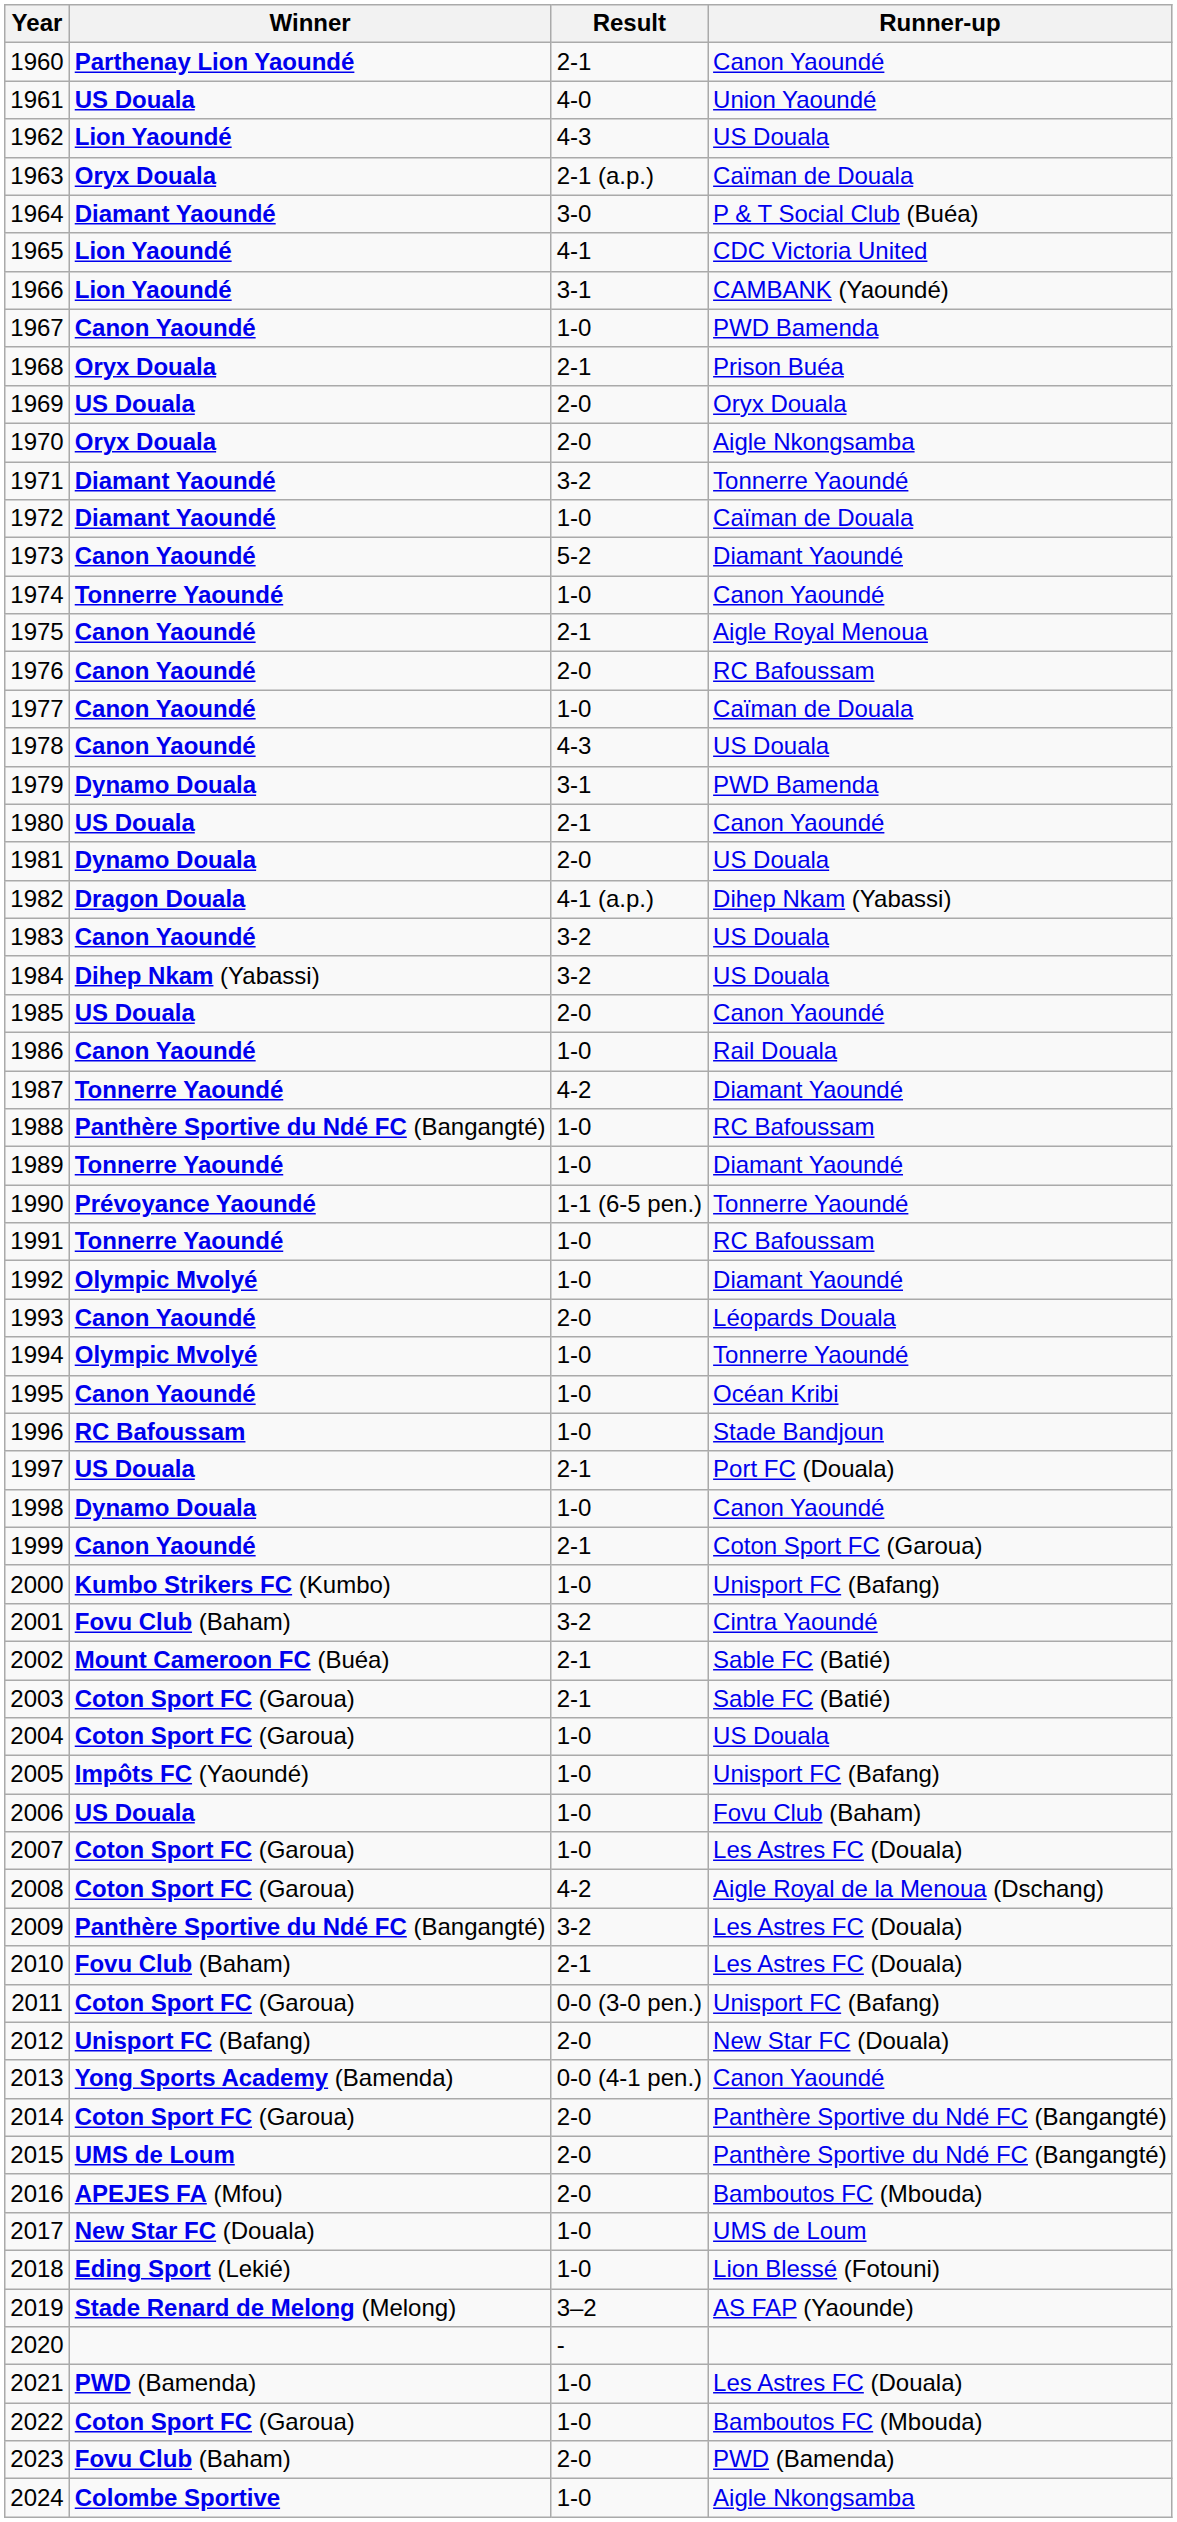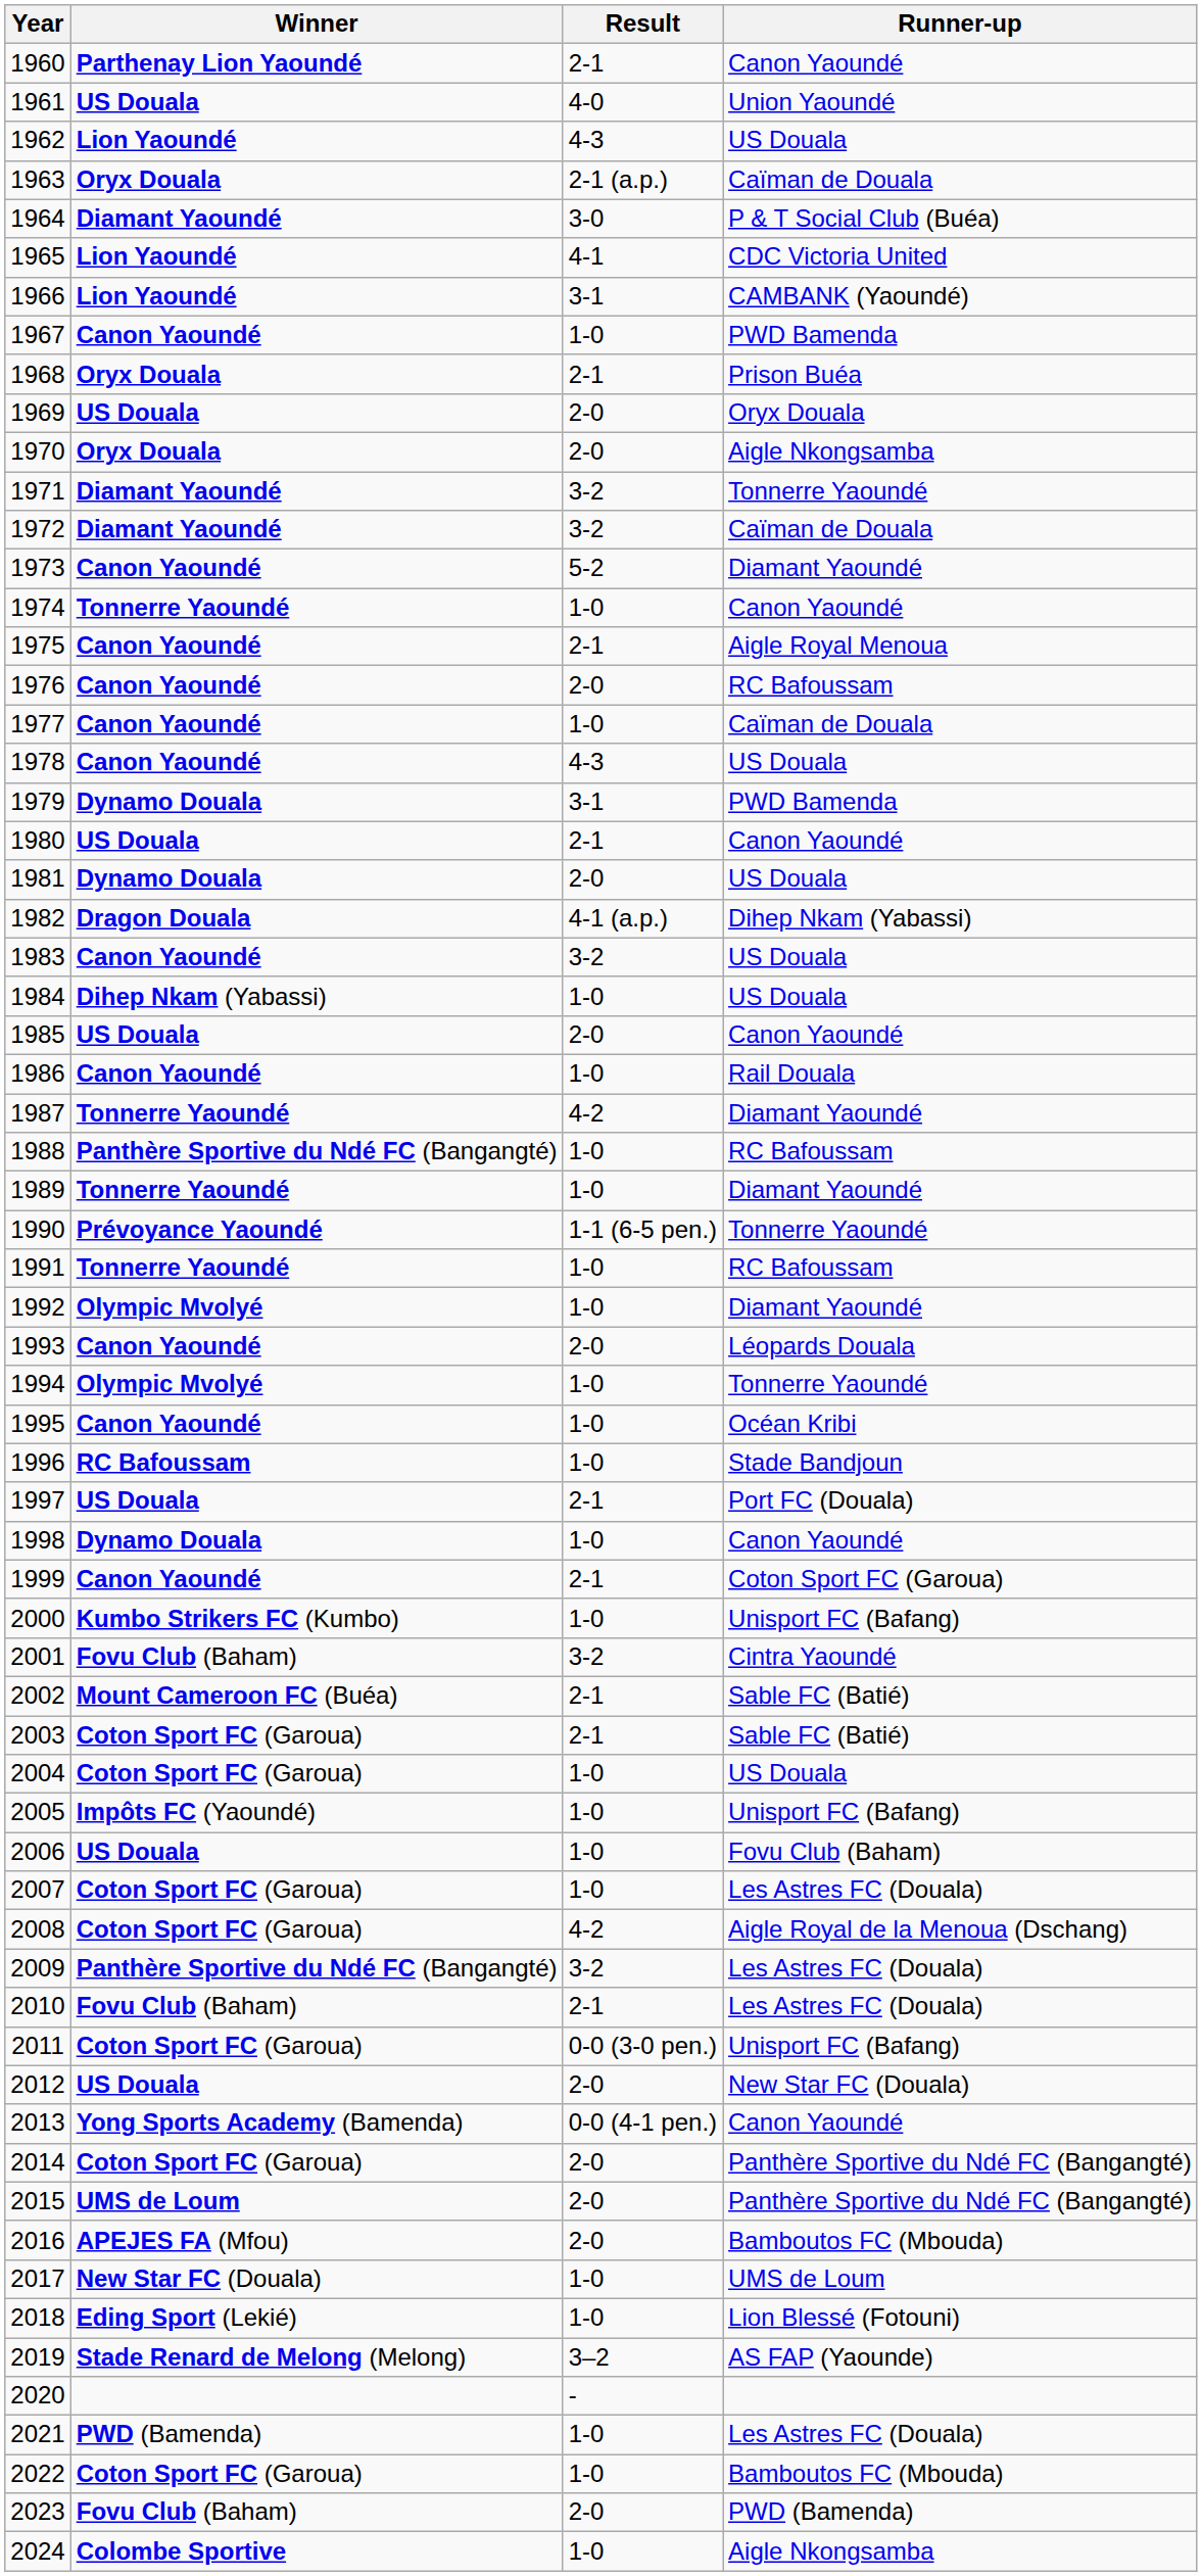 <table class=wikitable>
 <tr>
 <th>Year</th>
 <th>Winner</th>
 <th>Result</th>
 <th>Runner-up</th>
 </tr>
 <tr>
 <td align=center>1960</td>
 <td><strong><a href='#'>Parthenay Lion Yaoundé</a></strong></td>
 <td>2-1</td>
 <td><a href='#'>Canon Yaoundé</a></td>
 </tr>
 <tr>
 <td align=center>1961</td>
 <td><strong><a href='#'>US Douala</a></strong></td>
 <td>4-0</td>
 <td><a href='#'>Union Yaoundé</a></td>
 </tr>
 <tr>
 <td align=center>1962</td>
 <td><strong><a href='#'>Lion Yaoundé</a></strong></td>
 <td>4-3</td>
 <td><a href='#'>US Douala</a></td>
 </tr>
 <tr>
 <td align=center>1963</td>
 <td><strong><a href='#'>Oryx Douala</a></strong></td>
 <td>2-1 (a.p.)</td>
 <td><a href='#'>Caïman de Douala</a></td>
 </tr>
 <tr>
 <td align=center>1964</td>
 <td><strong><a href='#'>Diamant Yaoundé</a></strong></td>
 <td>3-0</td>
 <td><a href='#'>P & T Social Club</a> (Buéa)</td>
 </tr>
 <tr>
 <td align=center>1965</td>
 <td><strong><a href='#'>Lion Yaoundé</a></strong></td>
 <td>4-1</td>
 <td><a href='#'>CDC Victoria United</a></td>
 </tr>
 <tr>
 <td align=center>1966</td>
 <td><strong><a href='#'>Lion Yaoundé</a></strong></td>
 <td>3-1</td>
 <td><a href='#'>CAMBANK</a> (Yaoundé)</td>
 </tr>
 <tr>
 <td align=center>1967</td>
 <td><strong><a href='#'>Canon Yaoundé</a></strong></td>
 <td>1-0</td>
 <td><a href='#'>PWD Bamenda</a></td>
 </tr>
 <tr>
 <td align=center>1968</td>
 <td><strong><a href='#'>Oryx Douala</a></strong></td>
 <td>2-1</td>
 <td><a href='#'>Prison Buéa</a></td>
 </tr>
 <tr>
 <td align=center>1969</td>
 <td><strong><a href='#'>US Douala</a></strong></td>
 <td>2-0</td>
 <td><a href='#'>Oryx Douala</a></td>
 </tr>
 <tr>
 <td align=center>1970</td>
 <td><strong><a href='#'>Oryx Douala</a></strong></td>
 <td>2-0</td>
 <td><a href='#'>Aigle Nkongsamba</a></td>
 </tr>
 <tr>
 <td align=center>1971</td>
 <td><strong><a href='#'>Diamant Yaoundé</a></strong></td>
 <td>3-2</td>
 <td><a href='#'>Tonnerre Yaoundé</a></td>
 </tr>
 <tr>
 <td align=center>1972</td>
 <td><strong><a href='#'>Diamant Yaoundé</a></strong></td>
-<td>1-0</td>
+<td>3-2</td>
 <td><a href='#'>Caïman de Douala</a></td>
 </tr>
 <tr>
 <td align=center>1973</td>
 <td><strong><a href='#'>Canon Yaoundé</a></strong></td>
 <td>5-2</td>
 <td><a href='#'>Diamant Yaoundé</a></td>
 </tr>
 <tr>
 <td align=center>1974</td>
 <td><strong><a href='#'>Tonnerre Yaoundé</a></strong></td>
 <td>1-0</td>
 <td><a href='#'>Canon Yaoundé</a></td>
 </tr>
 <tr>
 <td align=center>1975</td>
 <td><strong><a href='#'>Canon Yaoundé</a></strong></td>
 <td>2-1</td>
 <td><a href='#'>Aigle Royal Menoua</a></td>
 </tr>
 <tr>
 <td align=center>1976</td>
 <td><strong><a href='#'>Canon Yaoundé</a></strong></td>
 <td>2-0</td>
 <td><a href='#'>RC Bafoussam</a></td>
 </tr>
 <tr>
 <td align=center>1977</td>
 <td><strong><a href='#'>Canon Yaoundé</a></strong></td>
 <td>1-0</td>
 <td><a href='#'>Caïman de Douala</a></td>
 </tr>
 <tr>
 <td align=center>1978</td>
 <td><strong><a href='#'>Canon Yaoundé</a></strong></td>
 <td>4-3</td>
 <td><a href='#'>US Douala</a></td>
 </tr>
 <tr>
 <td align=center>1979</td>
 <td><strong><a href='#'>Dynamo Douala</a></strong></td>
 <td>3-1</td>
 <td><a href='#'>PWD Bamenda</a></td>
 </tr>
 <tr>
 <td align=center>1980</td>
 <td><strong><a href='#'>US Douala</a></strong></td>
 <td>2-1</td>
 <td><a href='#'>Canon Yaoundé</a></td>
 </tr>
 <tr>
 <td align=center>1981</td>
 <td><strong><a href='#'>Dynamo Douala</a></strong></td>
 <td>2-0</td>
 <td><a href='#'>US Douala</a></td>
 </tr>
 <tr>
 <td align=center>1982</td>
 <td><strong><a href='#'>Dragon Douala</a></strong></td>
 <td>4-1 (a.p.)</td>
 <td><a href='#'>Dihep Nkam</a> (Yabassi)</td>
 </tr>
 <tr>
 <td align=center>1983</td>
 <td><strong><a href='#'>Canon Yaoundé</a></strong></td>
 <td>3-2</td>
 <td><a href='#'>US Douala</a></td>
 </tr>
 <tr>
 <td align=center>1984</td>
 <td><strong><a href='#'>Dihep Nkam</a></strong> (Yabassi)</td>
-<td>3-2</td>
+<td>1-0</td>
 <td><a href='#'>US Douala</a></td>
 </tr>
 <tr>
 <td align=center>1985</td>
 <td><strong><a href='#'>US Douala</a></strong></td>
 <td>2-0</td>
 <td><a href='#'>Canon Yaoundé</a></td>
 </tr>
 <tr>
 <td align=center>1986</td>
 <td><strong><a href='#'>Canon Yaoundé</a></strong></td>
 <td>1-0</td>
 <td><a href='#'>Rail Douala</a></td>
 </tr>
 <tr>
 <td align=center>1987</td>
 <td><strong><a href='#'>Tonnerre Yaoundé</a></strong></td>
 <td>4-2</td>
 <td><a href='#'>Diamant Yaoundé</a></td>
 </tr>
 <tr>
 <td align=center>1988</td>
 <td><strong><a href='#'>Panthère Sportive du Ndé FC</a></strong> (Bangangté)</td>
 <td>1-0</td>
 <td><a href='#'>RC Bafoussam</a></td>
 </tr>
 <tr>
 <td align=center>1989</td>
 <td><strong><a href='#'>Tonnerre Yaoundé</a></strong></td>
 <td>1-0</td>
 <td><a href='#'>Diamant Yaoundé</a></td>
 </tr>
 <tr>
 <td align=center>1990</td>
 <td><strong><a href='#'>Prévoyance Yaoundé</a></strong></td>
 <td>1-1 (6-5 pen.)</td>
 <td><a href='#'>Tonnerre Yaoundé</a></td>
 </tr>
 <tr>
 <td align=center>1991</td>
 <td><strong><a href='#'>Tonnerre Yaoundé</a></strong></td>
 <td>1-0</td>
 <td><a href='#'>RC Bafoussam</a></td>
 </tr>
 <tr>
 <td align=center>1992</td>
 <td><strong><a href='#'>Olympic Mvolyé</a></strong></td>
 <td>1-0</td>
 <td><a href='#'>Diamant Yaoundé</a></td>
 </tr>
 <tr>
 <td align=center>1993</td>
 <td><strong><a href='#'>Canon Yaoundé</a></strong></td>
 <td>2-0</td>
 <td><a href='#'>Léopards Douala</a></td>
 </tr>
 <tr>
 <td align=center>1994</td>
 <td><strong><a href='#'>Olympic Mvolyé</a></strong></td>
 <td>1-0</td>
 <td><a href='#'>Tonnerre Yaoundé</a></td>
 </tr>
 <tr>
 <td align=center>1995</td>
 <td><strong><a href='#'>Canon Yaoundé</a></strong></td>
 <td>1-0</td>
 <td><a href='#'>Océan Kribi</a></td>
 </tr>
 <tr>
 <td align=center>1996</td>
 <td><strong><a href='#'>RC Bafoussam</a></strong></td>
 <td>1-0</td>
 <td><a href='#'>Stade Bandjoun</a></td>
 </tr>
 <tr>
 <td align=center>1997</td>
 <td><strong><a href='#'>US Douala</a></strong></td>
 <td>2-1</td>
 <td><a href='#'>Port FC</a> (Douala)</td>
 </tr>
 <tr>
 <td align=center>1998</td>
 <td><strong><a href='#'>Dynamo Douala</a></strong></td>
 <td>1-0</td>
 <td><a href='#'>Canon Yaoundé</a></td>
 </tr>
 <tr>
 <td align=center>1999</td>
 <td><strong><a href='#'>Canon Yaoundé</a></strong></td>
 <td>2-1</td>
 <td><a href='#'>Coton Sport FC</a> (Garoua)</td>
 </tr>
 <tr>
 <td align=center>2000</td>
 <td><strong><a href='#'>Kumbo Strikers FC</a></strong> (Kumbo)</td>
 <td>1-0</td>
 <td><a href='#'>Unisport FC</a> (Bafang)</td>
 </tr>
 <tr>
 <td align=center>2001</td>
 <td><strong><a href='#'>Fovu Club</a></strong> (Baham)</td>
 <td>3-2</td>
 <td><a href='#'>Cintra Yaoundé</a></td>
 </tr>
 <tr>
 <td align=center>2002</td>
 <td><strong><a href='#'>Mount Cameroon FC</a></strong> (Buéa)</td>
 <td>2-1</td>
 <td><a href='#'>Sable FC</a> (Batié)</td>
 </tr>
 <tr>
 <td align=center>2003</td>
 <td><strong><a href='#'>Coton Sport FC</a></strong> (Garoua)</td>
 <td>2-1</td>
 <td><a href='#'>Sable FC</a> (Batié)</td>
 </tr>
 <tr>
 <td align=center>2004</td>
 <td><strong><a href='#'>Coton Sport FC</a></strong> (Garoua)</td>
 <td>1-0</td>
 <td><a href='#'>US Douala</a></td>
 </tr>
 <tr>
 <td align=center>2005</td>
 <td><strong><a href='#'>Impôts FC</a></strong> (Yaoundé)</td>
 <td>1-0</td>
 <td><a href='#'>Unisport FC</a> (Bafang)</td>
 </tr>
 <tr>
 <td align=center>2006</td>
 <td><strong><a href='#'>US Douala</a></strong></td>
 <td>1-0</td>
 <td><a href='#'>Fovu Club</a> (Baham)</td>
 </tr>
 <tr>
 <td align=center>2007</td>
 <td><strong><a href='#'>Coton Sport FC</a></strong> (Garoua)</td>
 <td>1-0</td>
 <td><a href='#'>Les Astres FC</a> (Douala)</td>
 </tr>
 <tr>
 <td align=center>2008</td>
 <td><strong><a href='#'>Coton Sport FC</a></strong> (Garoua)</td>
 <td>4-2</td>
 <td><a href='#'>Aigle Royal de la Menoua</a> (Dschang)</td>
 </tr>
 <tr>
 <td align=center>2009</td>
 <td><strong><a href='#'>Panthère Sportive du Ndé FC</a></strong> (Bangangté)</td>
 <td>3-2</td>
 <td><a href='#'>Les Astres FC</a> (Douala)</td>
 </tr>
 <tr>
 <td align=center>2010</td>
 <td><strong><a href='#'>Fovu Club</a></strong> (Baham)</td>
 <td>2-1</td>
 <td><a href='#'>Les Astres FC</a> (Douala)</td>
 </tr>
 <tr>
 <td align=center>2011</td>
 <td><strong><a href='#'>Coton Sport FC</a></strong> (Garoua)</td>
 <td>0-0 (3-0 pen.)</td>
 <td><a href='#'>Unisport FC</a> (Bafang)</td>
 </tr>
 <tr>
 <td align=center>2012</td>
-<td><strong><a href='#'>Unisport FC</a></strong> (Bafang)</td>
+<td><strong><a href='#'>US Douala</a></strong></td>
 <td>2-0</td>
 <td><a href='#'>New Star FC</a> (Douala)</td>
 </tr>
 <tr>
 <td align=center>2013</td>
 <td><strong><a href='#'>Yong Sports Academy</a></strong> (Bamenda)</td>
 <td>0-0 (4-1 pen.)</td>
 <td><a href='#'>Canon Yaoundé</a></td>
 </tr>
 <tr>
 <td align=center>2014</td>
 <td><strong><a href='#'>Coton Sport FC</a></strong> (Garoua)</td>
 <td>2-0</td>
 <td><a href='#'>Panthère Sportive du Ndé FC</a> (Bangangté)</td>
 </tr>
 <tr>
 <td align=center>2015</td>
 <td><strong><a href='#'>UMS de Loum</a></strong></td>
 <td>2-0</td>
 <td><a href='#'>Panthère Sportive du Ndé FC</a> (Bangangté)</td>
 </tr>
 <tr>
 <td align=center>2016</td>
 <td><strong><a href='#'>APEJES FA</a></strong> (Mfou)</td>
 <td>2-0</td>
 <td><a href='#'>Bamboutos FC</a> (Mbouda)</td>
 </tr>
 <tr>
 <td align=center>2017</td>
 <td><strong><a href='#'>New Star FC</a></strong> (Douala)</td>
 <td>1-0</td>
 <td><a href='#'>UMS de Loum</a></td>
 </tr>
 <tr>
 <td align=center>2018</td>
 <td><strong><a href='#'>Eding Sport</a></strong> (Lekié)</td>
 <td>1-0</td>
 <td><a href='#'>Lion Blessé</a> (Fotouni)</td>
 </tr>
 <tr>
 <td align=center>2019</td>
 <td><strong><a href='#'>Stade Renard de Melong</a></strong> (Melong)</td>
 <td>3–2</td>
 <td><a href='#'>AS FAP</a>  (Yaounde)</td>
 </tr>
 <tr>
 <td align=center>2020</td>
 <td></td>
 <td>-</td>
 <td></td>
 </tr>
 <tr>
 <td align=center>2021</td>
 <td><strong><a href='#'>PWD</a></strong> (Bamenda)</td>
 <td>1-0</td>
 <td><a href='#'>Les Astres FC</a> (Douala)</td>
 </tr>
 <tr>
 <td align=center>2022</td>
 <td><strong><a href='#'>Coton Sport FC</a></strong> (Garoua)</td>
 <td>1-0</td>
 <td><a href='#'>Bamboutos FC</a> (Mbouda)</td>
 </tr>
 <tr>
 <td align=center>2023</td>
 <td><strong><a href='#'>Fovu Club</a></strong> (Baham)</td>
 <td>2-0</td>
 <td><a href='#'>PWD</a> (Bamenda)</td>
 </tr>
 <tr>
 <td align=center>2024</td>
 <td><strong><a href='#'>Colombe Sportive</a></strong></td>
 <td>1-0</td>
 <td><a href='#'>Aigle Nkongsamba</a></td>
 </tr>
 </table>
